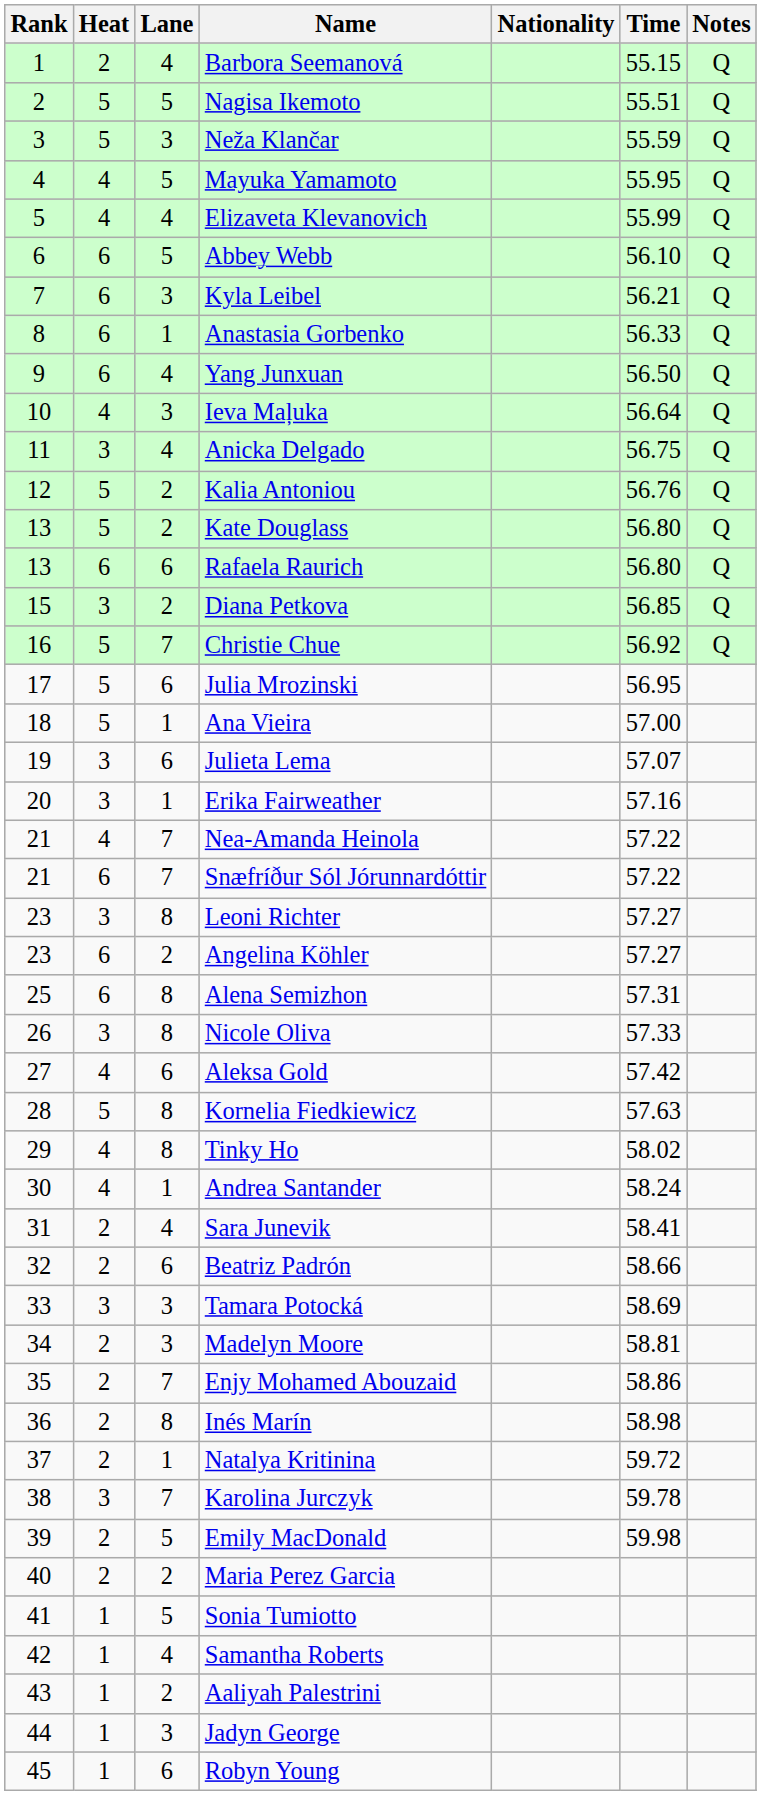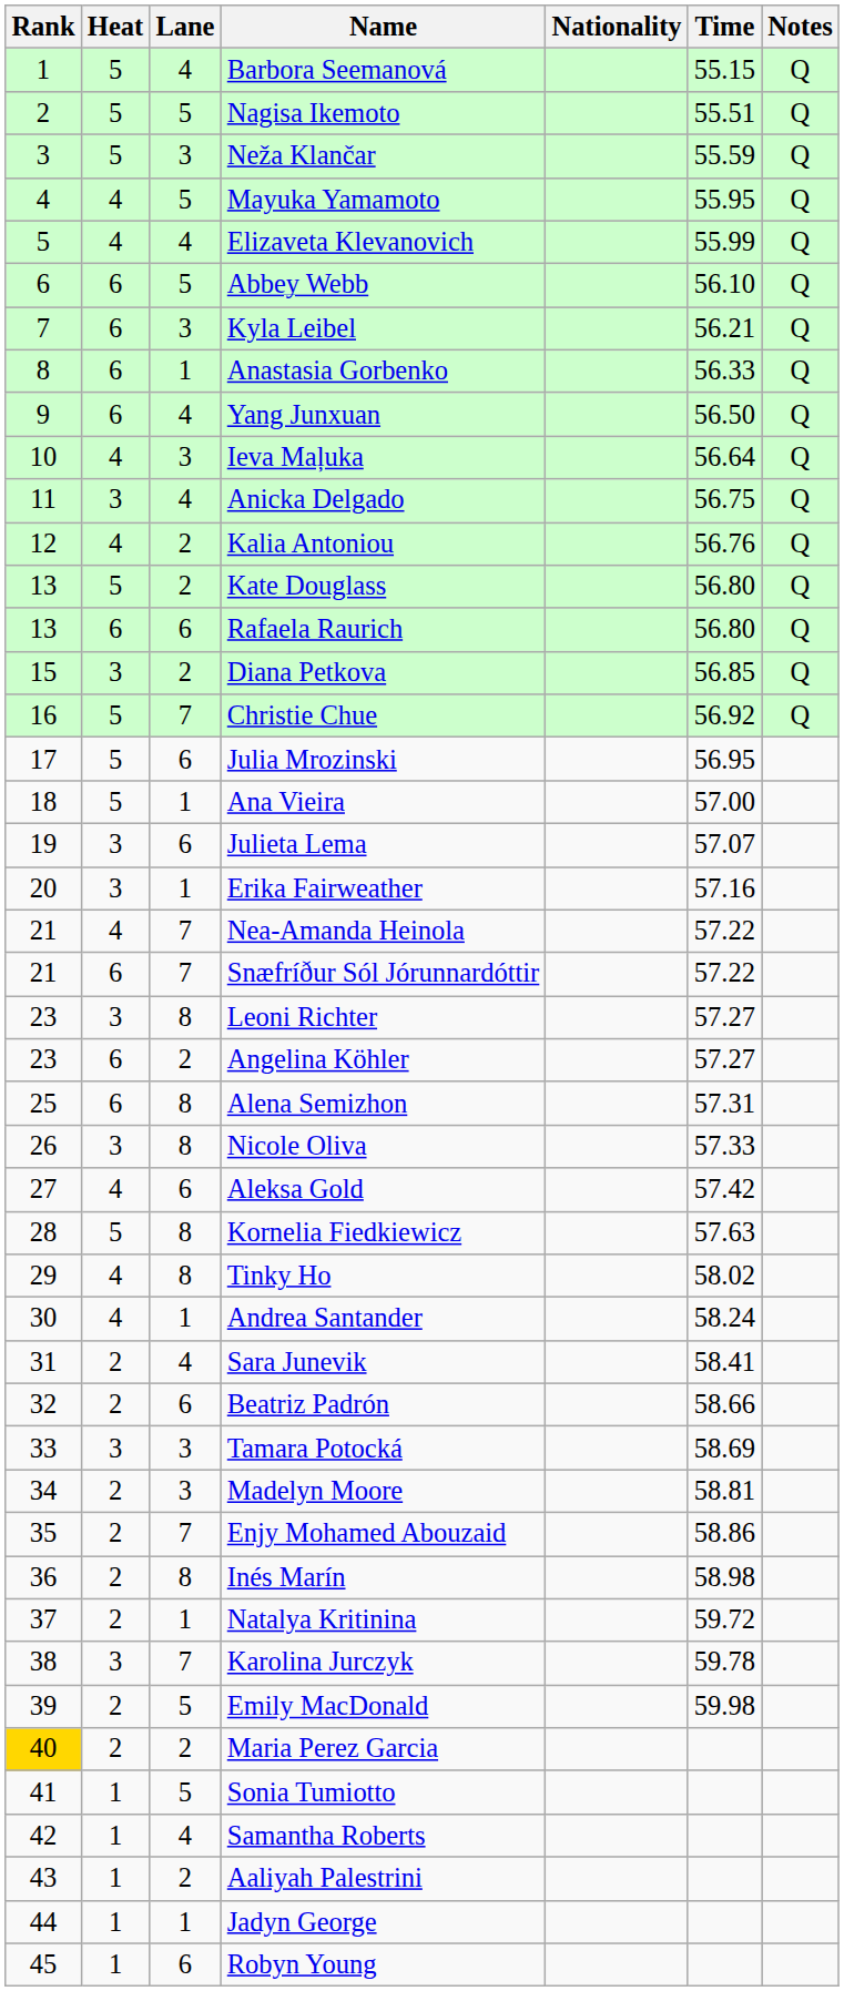 <table class="wikitable sortable" style="text-align:center">
 <tr>
 <th>Rank</th>
 <th>Heat</th>
 <th>Lane</th>
 <th>Name</th>
 <th>Nationality</th>
 <th>Time</th>
 <th>Notes</th>
 </tr>
 <tr bgcolor=ccffcc>
 <td>1</td>
-<td>2</td>
+<td>5</td>
 <td>4</td>
 <td align="left"><a href='#'>Barbora Seemanová</a></td>
 <td align=left></td>
 <td>55.15</td>
 <td>Q</td>
 </tr>
 <tr bgcolor=ccffcc>
 <td>2</td>
 <td>5</td>
 <td>5</td>
 <td align="left"><a href='#'>Nagisa Ikemoto</a></td>
 <td align=left></td>
 <td>55.51</td>
 <td>Q</td>
 </tr>
 <tr bgcolor=ccffcc>
 <td>3</td>
 <td>5</td>
 <td>3</td>
 <td align="left"><a href='#'>Neža Klančar</a></td>
 <td align=left></td>
 <td>55.59</td>
 <td>Q</td>
 </tr>
 <tr bgcolor=ccffcc>
 <td>4</td>
 <td>4</td>
 <td>5</td>
 <td align="left"><a href='#'>Mayuka Yamamoto</a></td>
 <td align=left></td>
 <td>55.95</td>
 <td>Q</td>
 </tr>
 <tr bgcolor=ccffcc>
 <td>5</td>
 <td>4</td>
 <td>4</td>
 <td align="left"><a href='#'>Elizaveta Klevanovich</a></td>
 <td align=left></td>
 <td>55.99</td>
 <td>Q</td>
 </tr>
 <tr bgcolor=ccffcc>
 <td>6</td>
 <td>6</td>
 <td>5</td>
 <td align="left"><a href='#'>Abbey Webb</a></td>
 <td align=left></td>
 <td>56.10</td>
 <td>Q</td>
 </tr>
 <tr bgcolor=ccffcc>
 <td>7</td>
 <td>6</td>
 <td>3</td>
 <td align="left"><a href='#'>Kyla Leibel</a></td>
 <td align=left></td>
 <td>56.21</td>
 <td>Q</td>
 </tr>
 <tr bgcolor=ccffcc>
 <td>8</td>
 <td>6</td>
 <td>1</td>
 <td align="left"><a href='#'>Anastasia Gorbenko</a></td>
 <td align=left></td>
 <td>56.33</td>
 <td>Q</td>
 </tr>
 <tr bgcolor=ccffcc>
 <td>9</td>
 <td>6</td>
 <td>4</td>
 <td align="left"><a href='#'>Yang Junxuan</a></td>
 <td align=left></td>
 <td>56.50</td>
 <td>Q</td>
 </tr>
 <tr bgcolor=ccffcc>
 <td>10</td>
 <td>4</td>
 <td>3</td>
 <td align="left"><a href='#'>Ieva Maļuka</a></td>
 <td align=left></td>
 <td>56.64</td>
 <td>Q</td>
 </tr>
 <tr bgcolor=ccffcc>
 <td>11</td>
 <td>3</td>
 <td>4</td>
 <td align="left"><a href='#'>Anicka Delgado</a></td>
 <td align=left></td>
 <td>56.75</td>
 <td>Q</td>
 </tr>
 <tr bgcolor=ccffcc>
 <td>12</td>
-<td>5</td>
+<td>4</td>
 <td>2</td>
 <td align="left"><a href='#'>Kalia Antoniou</a></td>
 <td align=left></td>
 <td>56.76</td>
 <td>Q</td>
 </tr>
 <tr bgcolor=ccffcc>
 <td>13</td>
 <td>5</td>
 <td>2</td>
 <td align="left"><a href='#'>Kate Douglass</a></td>
 <td align=left></td>
 <td>56.80</td>
 <td>Q</td>
 </tr>
 <tr bgcolor=ccffcc>
 <td>13</td>
 <td>6</td>
 <td>6</td>
 <td align="left"><a href='#'>Rafaela Raurich</a></td>
 <td align=left></td>
 <td>56.80</td>
 <td>Q</td>
 </tr>
 <tr bgcolor=ccffcc>
 <td>15</td>
 <td>3</td>
 <td>2</td>
 <td align="left"><a href='#'>Diana Petkova</a></td>
 <td align=left></td>
 <td>56.85</td>
 <td>Q</td>
 </tr>
 <tr bgcolor=ccffcc>
 <td>16</td>
 <td>5</td>
 <td>7</td>
 <td align="left"><a href='#'>Christie Chue</a></td>
 <td align=left></td>
 <td>56.92</td>
 <td>Q</td>
 </tr>
 <tr>
 <td>17</td>
 <td>5</td>
 <td>6</td>
 <td align="left"><a href='#'>Julia Mrozinski</a></td>
 <td align=left></td>
 <td>56.95</td>
 <td></td>
 </tr>
 <tr>
 <td>18</td>
 <td>5</td>
 <td>1</td>
 <td align="left"><a href='#'>Ana Vieira</a></td>
 <td align=left></td>
 <td>57.00</td>
 <td></td>
 </tr>
 <tr>
 <td>19</td>
 <td>3</td>
 <td>6</td>
 <td align="left"><a href='#'>Julieta Lema</a></td>
 <td align=left></td>
 <td>57.07</td>
 <td></td>
 </tr>
 <tr>
 <td>20</td>
 <td>3</td>
 <td>1</td>
 <td align="left"><a href='#'>Erika Fairweather</a></td>
 <td align=left></td>
 <td>57.16</td>
 <td></td>
 </tr>
 <tr>
 <td>21</td>
 <td>4</td>
 <td>7</td>
 <td align="left"><a href='#'>Nea-Amanda Heinola</a></td>
 <td align=left></td>
 <td>57.22</td>
 <td></td>
 </tr>
 <tr>
 <td>21</td>
 <td>6</td>
 <td>7</td>
 <td align="left"><a href='#'>Snæfríður Sól Jórunnardóttir</a></td>
 <td align=left></td>
 <td>57.22</td>
 <td></td>
 </tr>
 <tr>
 <td>23</td>
 <td>3</td>
 <td>8</td>
 <td align="left"><a href='#'>Leoni Richter</a></td>
 <td align=left></td>
 <td>57.27</td>
 <td></td>
 </tr>
 <tr>
 <td>23</td>
 <td>6</td>
 <td>2</td>
 <td align="left"><a href='#'>Angelina Köhler</a></td>
 <td align=left></td>
 <td>57.27</td>
 <td></td>
 </tr>
 <tr>
 <td>25</td>
 <td>6</td>
 <td>8</td>
 <td align="left"><a href='#'>Alena Semizhon</a></td>
 <td align=left></td>
 <td>57.31</td>
 <td></td>
 </tr>
 <tr>
 <td>26</td>
 <td>3</td>
 <td>8</td>
 <td align="left"><a href='#'>Nicole Oliva</a></td>
 <td align=left></td>
 <td>57.33</td>
 <td></td>
 </tr>
 <tr>
 <td>27</td>
 <td>4</td>
 <td>6</td>
 <td align="left"><a href='#'>Aleksa Gold</a></td>
 <td align=left></td>
 <td>57.42</td>
 <td></td>
 </tr>
 <tr>
 <td>28</td>
 <td>5</td>
 <td>8</td>
 <td align="left"><a href='#'>Kornelia Fiedkiewicz</a></td>
 <td align=left></td>
 <td>57.63</td>
 <td></td>
 </tr>
 <tr>
 <td>29</td>
 <td>4</td>
 <td>8</td>
 <td align="left"><a href='#'>Tinky Ho</a></td>
 <td align=left></td>
 <td>58.02</td>
 <td></td>
 </tr>
 <tr>
 <td>30</td>
 <td>4</td>
 <td>1</td>
 <td align="left"><a href='#'>Andrea Santander</a></td>
 <td align=left></td>
 <td>58.24</td>
 <td></td>
 </tr>
 <tr>
 <td>31</td>
 <td>2</td>
 <td>4</td>
 <td align="left"><a href='#'>Sara Junevik</a></td>
 <td align=left></td>
 <td>58.41</td>
 <td></td>
 </tr>
 <tr>
 <td>32</td>
 <td>2</td>
 <td>6</td>
 <td align="left"><a href='#'>Beatriz Padrón</a></td>
 <td align=left></td>
 <td>58.66</td>
 <td></td>
 </tr>
 <tr>
 <td>33</td>
 <td>3</td>
 <td>3</td>
 <td align="left"><a href='#'>Tamara Potocká</a></td>
 <td align=left></td>
 <td>58.69</td>
 <td></td>
 </tr>
 <tr>
 <td>34</td>
 <td>2</td>
 <td>3</td>
 <td align="left"><a href='#'>Madelyn Moore</a></td>
 <td align=left></td>
 <td>58.81</td>
 <td></td>
 </tr>
 <tr>
 <td>35</td>
 <td>2</td>
 <td>7</td>
 <td align="left"><a href='#'>Enjy Mohamed Abouzaid</a></td>
 <td align=left></td>
 <td>58.86</td>
 <td></td>
 </tr>
 <tr>
 <td>36</td>
 <td>2</td>
 <td>8</td>
 <td align="left"><a href='#'>Inés Marín</a></td>
 <td align=left></td>
 <td>58.98</td>
 <td></td>
 </tr>
 <tr>
 <td>37</td>
 <td>2</td>
 <td>1</td>
 <td align="left"><a href='#'>Natalya Kritinina</a></td>
 <td align=left></td>
 <td>59.72</td>
 <td></td>
 </tr>
 <tr>
 <td>38</td>
 <td>3</td>
 <td>7</td>
 <td align="left"><a href='#'>Karolina Jurczyk</a></td>
 <td align=left></td>
 <td>59.78</td>
 <td></td>
 </tr>
 <tr>
 <td>39</td>
 <td>2</td>
 <td>5</td>
 <td align="left"><a href='#'>Emily MacDonald</a></td>
 <td align=left></td>
 <td>59.98</td>
 <td></td>
 </tr>
 <tr>
-<td>40</td>
+<td style="background: gold;">40</td>
 <td>2</td>
 <td>2</td>
 <td align="left"><a href='#'>Maria Perez Garcia</a></td>
 <td align=left></td>
 <td></td>
 <td></td>
 </tr>
 <tr>
 <td>41</td>
 <td>1</td>
 <td>5</td>
 <td align="left"><a href='#'>Sonia Tumiotto</a></td>
 <td align=left></td>
 <td></td>
 <td></td>
 </tr>
 <tr>
 <td>42</td>
 <td>1</td>
 <td>4</td>
 <td align="left"><a href='#'>Samantha Roberts</a></td>
 <td align=left></td>
 <td></td>
 <td></td>
 </tr>
 <tr>
 <td>43</td>
 <td>1</td>
 <td>2</td>
 <td align="left"><a href='#'>Aaliyah Palestrini</a></td>
 <td align=left></td>
 <td></td>
 <td></td>
 </tr>
 <tr>
 <td>44</td>
 <td>1</td>
-<td>3</td>
+<td>1</td>
 <td align="left"><a href='#'>Jadyn George</a></td>
 <td align=left></td>
 <td></td>
 <td></td>
 </tr>
 <tr>
 <td>45</td>
 <td>1</td>
 <td>6</td>
 <td align="left"><a href='#'>Robyn Young</a></td>
 <td align=left></td>
 <td></td>
 <td></td>
 </tr>
 </table>
